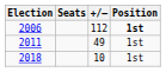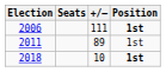 <table class=wikitable style=text-align:center>
 <tr>
 <th>Election</th>
 <th>Seats</th>
 <th>+/–</th>
 <th><strong>Position</strong></th>
 </tr>
 <tr>
 <td><a href='#'>2006</a></td>
 <td><br></td>
-<td> 112</td>
+<td> 111</td>
 <td><strong> 1st</strong></td>
 </tr>
 <tr>
 <td><a href='#'>2011</a></td>
 <td><br></td>
-<td> 49</td>
+<td> 89</td>
 <td> 1st</td>
 </tr>
 <tr>
 <td><a href='#'>2018</a></td>
 <td><br></td>
 <td> 10</td>
-<td> 1st</td>
+<td><strong> 1st</strong></td>
 </tr>
 </table>
